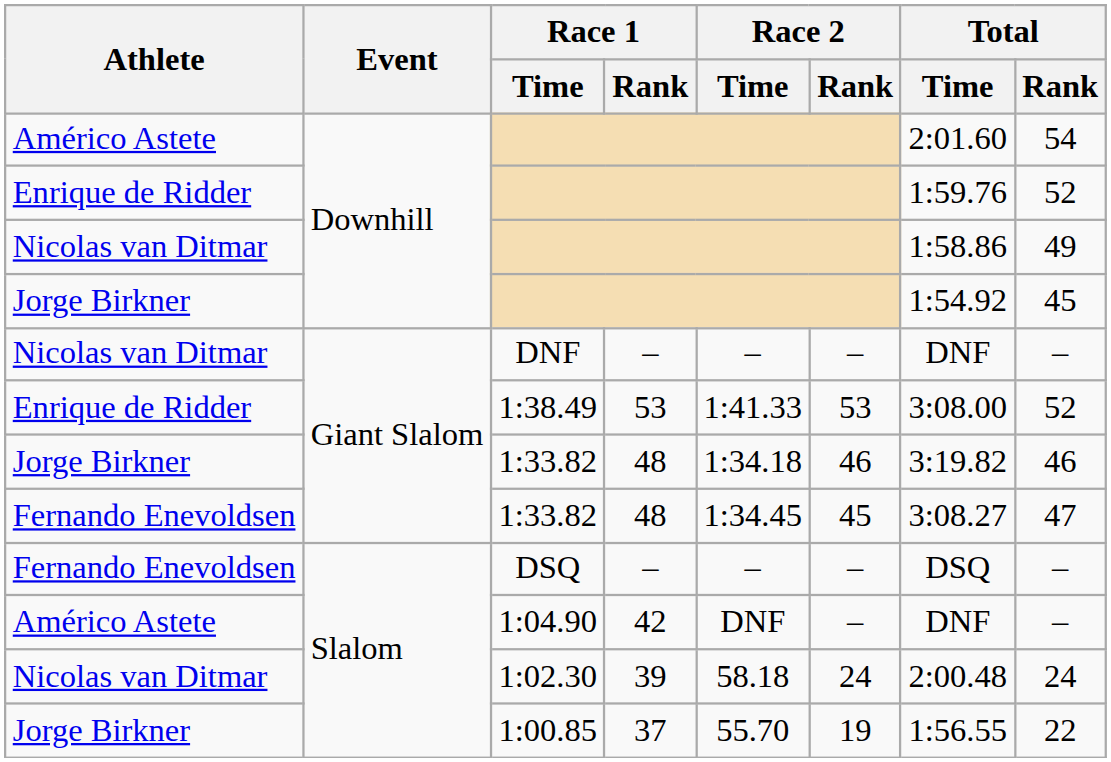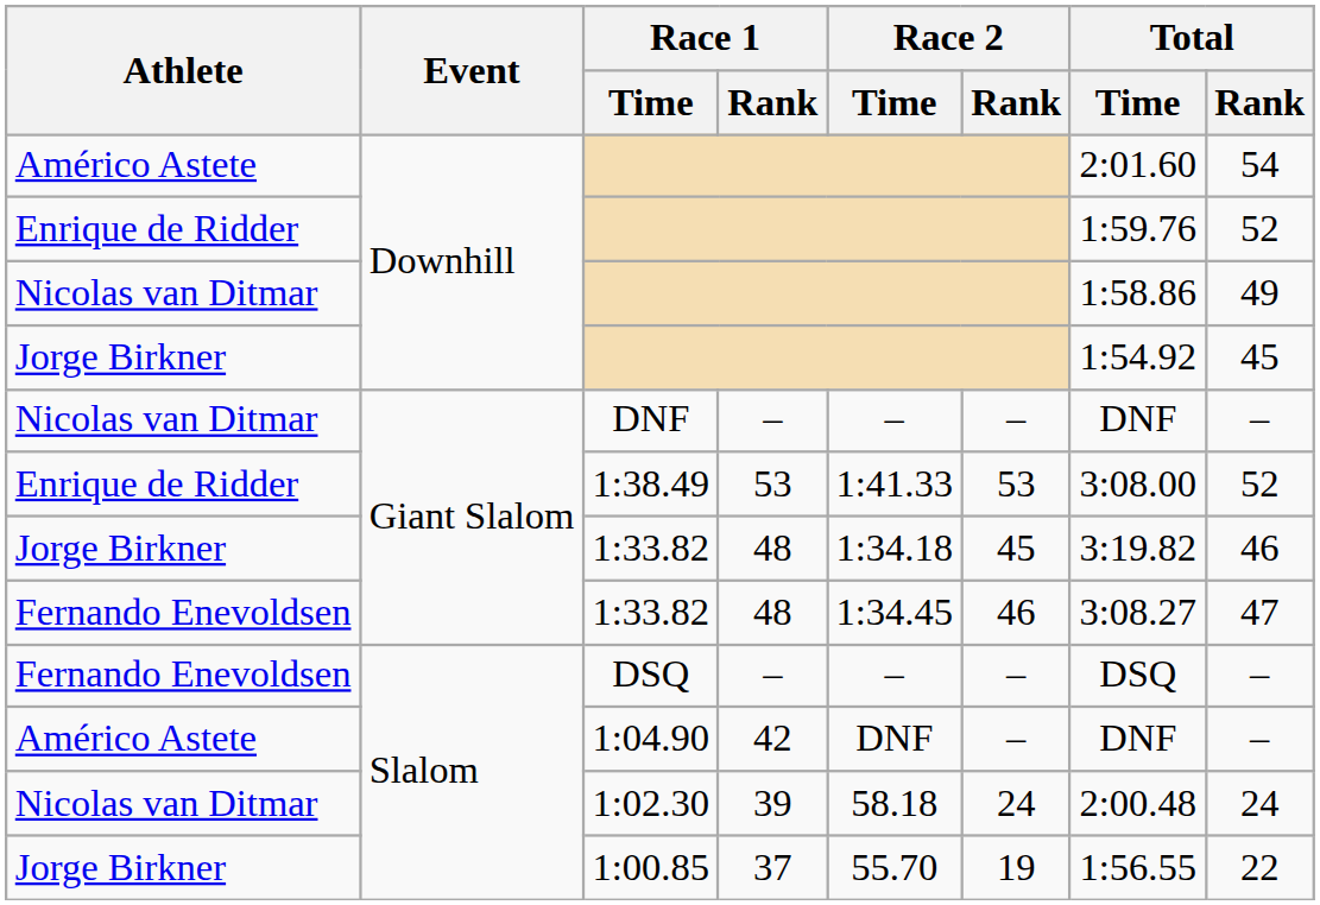 <table class="wikitable" style="font-size:90%">
 <tr>
 <th rowspan="2">Athlete</th>
 <th rowspan="2">Event</th>
 <th colspan="2">Race 1</th>
 <th colspan="2">Race 2</th>
 <th colspan="2">Total</th>
 </tr>
 <tr>
 <th>Time</th>
 <th>Rank</th>
 <th>Time</th>
 <th>Rank</th>
 <th>Time</th>
 <th>Rank</th>
 </tr>
 <tr>
 <td><a href='#'>Américo Astete</a></td>
 <td rowspan="4">Downhill</td>
 <td colspan="4" bgcolor="wheat"></td>
 <td align="center">2:01.60</td>
 <td align="center">54</td>
 </tr>
 <tr>
 <td><a href='#'>Enrique de Ridder</a></td>
 <td colspan="4" bgcolor="wheat"></td>
 <td align="center">1:59.76</td>
 <td align="center">52</td>
 </tr>
 <tr>
 <td><a href='#'>Nicolas van Ditmar</a></td>
 <td colspan="4" bgcolor="wheat"></td>
 <td align="center">1:58.86</td>
 <td align="center">49</td>
 </tr>
 <tr>
 <td><a href='#'>Jorge Birkner</a></td>
 <td colspan="4" bgcolor="wheat"></td>
 <td align="center">1:54.92</td>
 <td align="center">45</td>
 </tr>
 <tr>
 <td><a href='#'>Nicolas van Ditmar</a></td>
 <td rowspan="4">Giant Slalom</td>
 <td align="center">DNF</td>
 <td align="center">–</td>
 <td align="center">–</td>
 <td align="center">–</td>
 <td align="center">DNF</td>
 <td align="center">–</td>
 </tr>
 <tr>
 <td><a href='#'>Enrique de Ridder</a></td>
 <td align="center">1:38.49</td>
 <td align="center">53</td>
 <td align="center">1:41.33</td>
 <td align="center">53</td>
 <td align="center">3:08.00</td>
 <td align="center">52</td>
 </tr>
 <tr>
 <td><a href='#'>Jorge Birkner</a></td>
 <td align="center">1:33.82</td>
 <td align="center">48</td>
 <td align="center">1:34.18</td>
-<td align="center">46</td>
+<td align="center">45</td>
 <td align="center">3:19.82</td>
 <td align="center">46</td>
 </tr>
 <tr>
 <td><a href='#'>Fernando Enevoldsen</a></td>
 <td align="center">1:33.82</td>
 <td align="center">48</td>
 <td align="center">1:34.45</td>
-<td align="center">45</td>
+<td align="center">46</td>
 <td align="center">3:08.27</td>
 <td align="center">47</td>
 </tr>
 <tr>
 <td><a href='#'>Fernando Enevoldsen</a></td>
 <td rowspan="4">Slalom</td>
 <td align="center">DSQ</td>
 <td align="center">–</td>
 <td align="center">–</td>
 <td align="center">–</td>
 <td align="center">DSQ</td>
 <td align="center">–</td>
 </tr>
 <tr>
 <td><a href='#'>Américo Astete</a></td>
 <td align="center">1:04.90</td>
 <td align="center">42</td>
 <td align="center">DNF</td>
 <td align="center">–</td>
 <td align="center">DNF</td>
 <td align="center">–</td>
 </tr>
 <tr>
 <td><a href='#'>Nicolas van Ditmar</a></td>
 <td align="center">1:02.30</td>
 <td align="center">39</td>
 <td align="center">58.18</td>
 <td align="center">24</td>
 <td align="center">2:00.48</td>
 <td align="center">24</td>
 </tr>
 <tr>
 <td><a href='#'>Jorge Birkner</a></td>
 <td align="center">1:00.85</td>
 <td align="center">37</td>
 <td align="center">55.70</td>
 <td align="center">19</td>
 <td align="center">1:56.55</td>
 <td align="center">22</td>
 </tr>
 </table>
